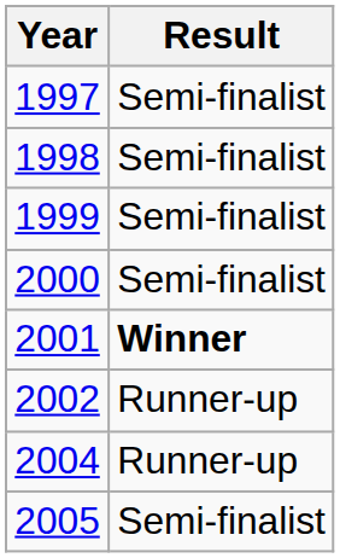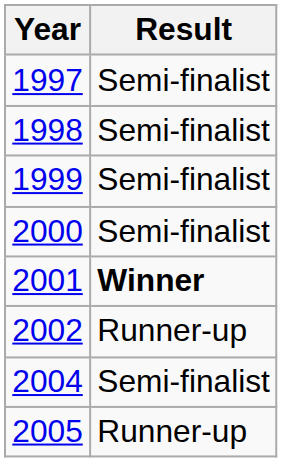 <table class="wikitable">
 <tr>
 <th>Year</th>
 <th>Result</th>
 </tr>
 <tr>
 <td><a href='#'>1997</a></td>
 <td> Semi-finalist</td>
 </tr>
 <tr>
 <td><a href='#'>1998</a></td>
 <td> Semi-finalist</td>
 </tr>
 <tr>
 <td><a href='#'>1999</a></td>
 <td> Semi-finalist</td>
 </tr>
 <tr>
 <td><a href='#'>2000</a></td>
 <td> Semi-finalist</td>
 </tr>
 <tr>
 <td><a href='#'>2001</a></td>
 <td> <strong>Winner</strong></td>
 </tr>
 <tr>
 <td><a href='#'>2002</a></td>
 <td> Runner-up</td>
 </tr>
 <tr>
 <td><a href='#'>2004</a></td>
-<td> Runner-up</td>
+<td> Semi-finalist</td>
 </tr>
 <tr>
 <td><a href='#'>2005</a></td>
-<td> Semi-finalist</td>
+<td> Runner-up</td>
 </tr>
 </table>
